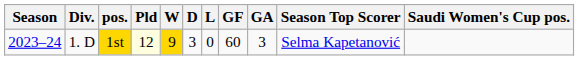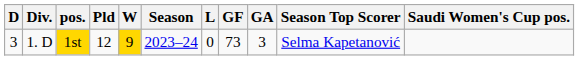 <table class="wikitable" style="font-size:85%;text-align:center">
 <tr>
-<th>Season</th>
+<th>D</th>
 <th>Div.</th>
 <th>pos.</th>
 <th>Pld</th>
 <th>W</th>
-<th>D</th>
+<th>Season</th>
 <th>L</th>
 <th>GF</th>
 <th>GA</th>
 <th>Season Top Scorer</th>
 <th>Saudi Women's Cup pos.</th>
 </tr>
 <tr>
-<td><a href='#'>2023–24</a></td>
+<td>3</td>
 <td>1. D</td>
 <td style="background:gold">1st</td>
-<td style="background: lightyellow;">12</td>
+<td>12</td>
 <td style="background: gold;">9</td>
-<td>3</td>
+<td><a href='#'>2023–24</a></td>
 <td>0</td>
-<td>60</td>
+<td>73</td>
 <td>3</td>
 <td> <a href='#'>Selma Kapetanović</a></td>
 <td></td>
 </tr>
 </table>
